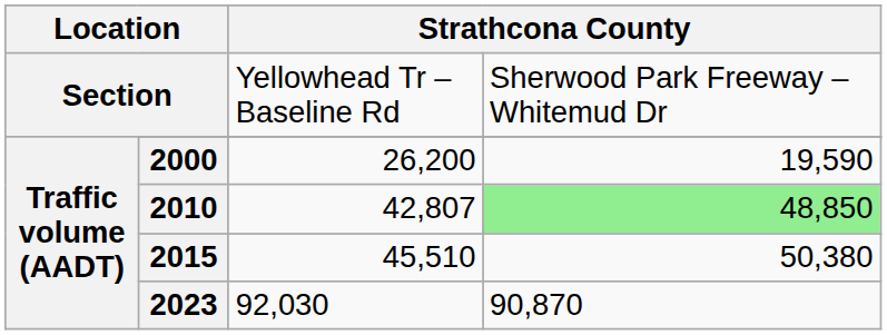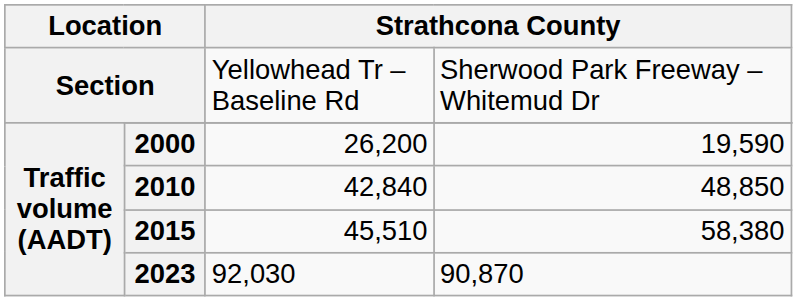 <table class="wikitable">
 <tr>
 <th scope="row" colspan="2" style="width: 110px;">Location</th>
 <th scope="col" colspan="2">Strathcona County</th>
 </tr>
 <tr>
 <th scope="row" colspan="2">Section</th>
 <td style="padding-right: 1em;">Yellowhead Tr –<br>Baseline Rd</td>
 <td style="padding-right: 1em;">Sherwood Park Freeway –<br>Whitemud Dr</td>
 </tr>
 <tr style="text-align:right;">
 <th rowspan="5" scope="row">Traffic<br>volume<br>(AADT)</th>
 </tr>
 <tr style="text-align:right;">
 <th scope="row">2000</th>
 <td>26,200</td>
 <td>19,590</td>
 </tr>
 <tr style="text-align:right;">
 <th scope="row">2010</th>
-<td>42,807</td>
-<td style="background: lightgreen;">48,850</td>
+<td>42,840</td>
+<td>48,850</td>
 </tr>
 <tr style="text-align:right;">
 <th scope="row">2015</th>
 <td>45,510</td>
-<td>50,380</td>
+<td>58,380</td>
 </tr>
 <tr>
 <th>2023</th>
 <td>92,030</td>
 <td>90,870</td>
 </tr>
 </table>
